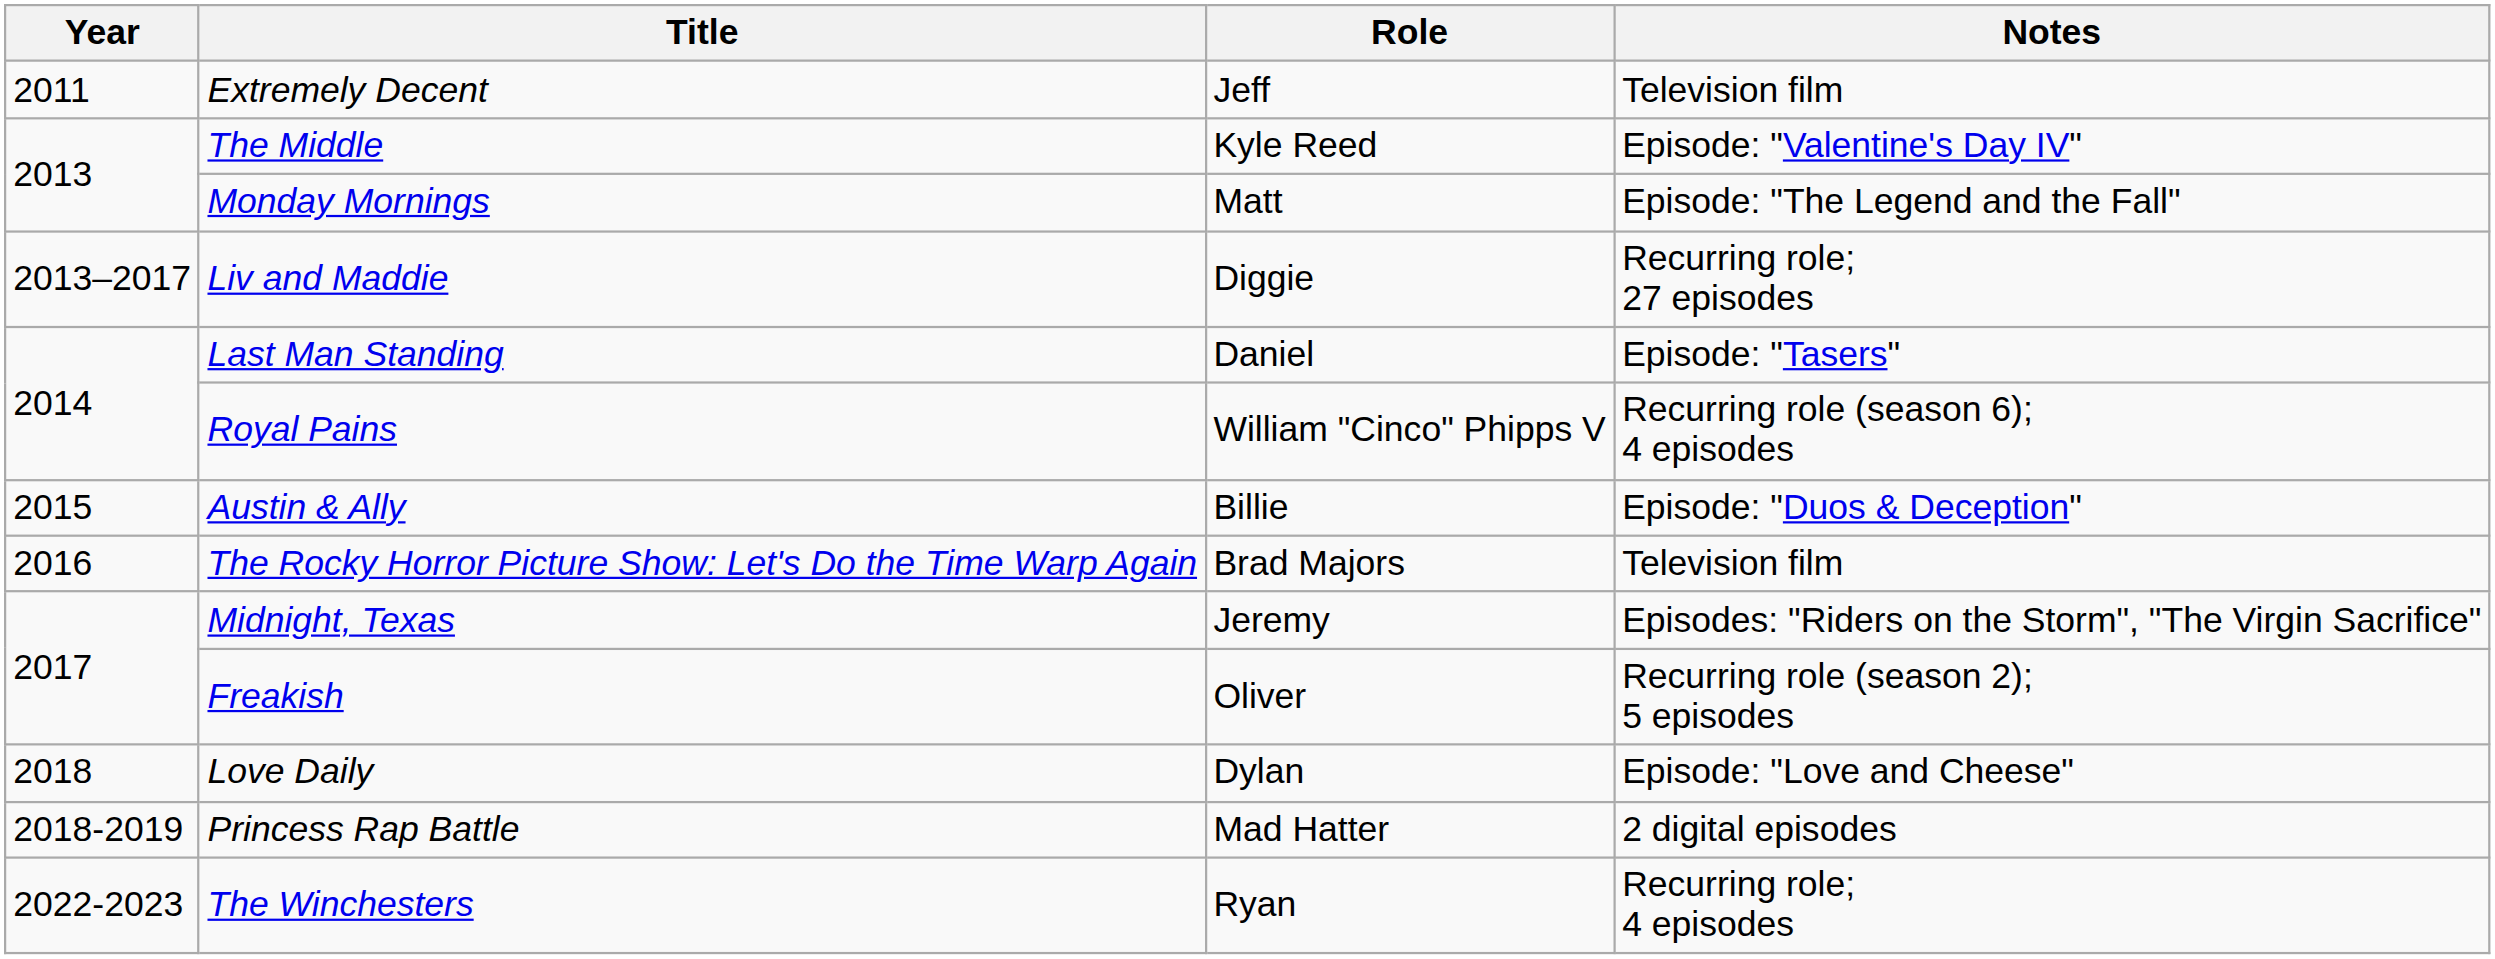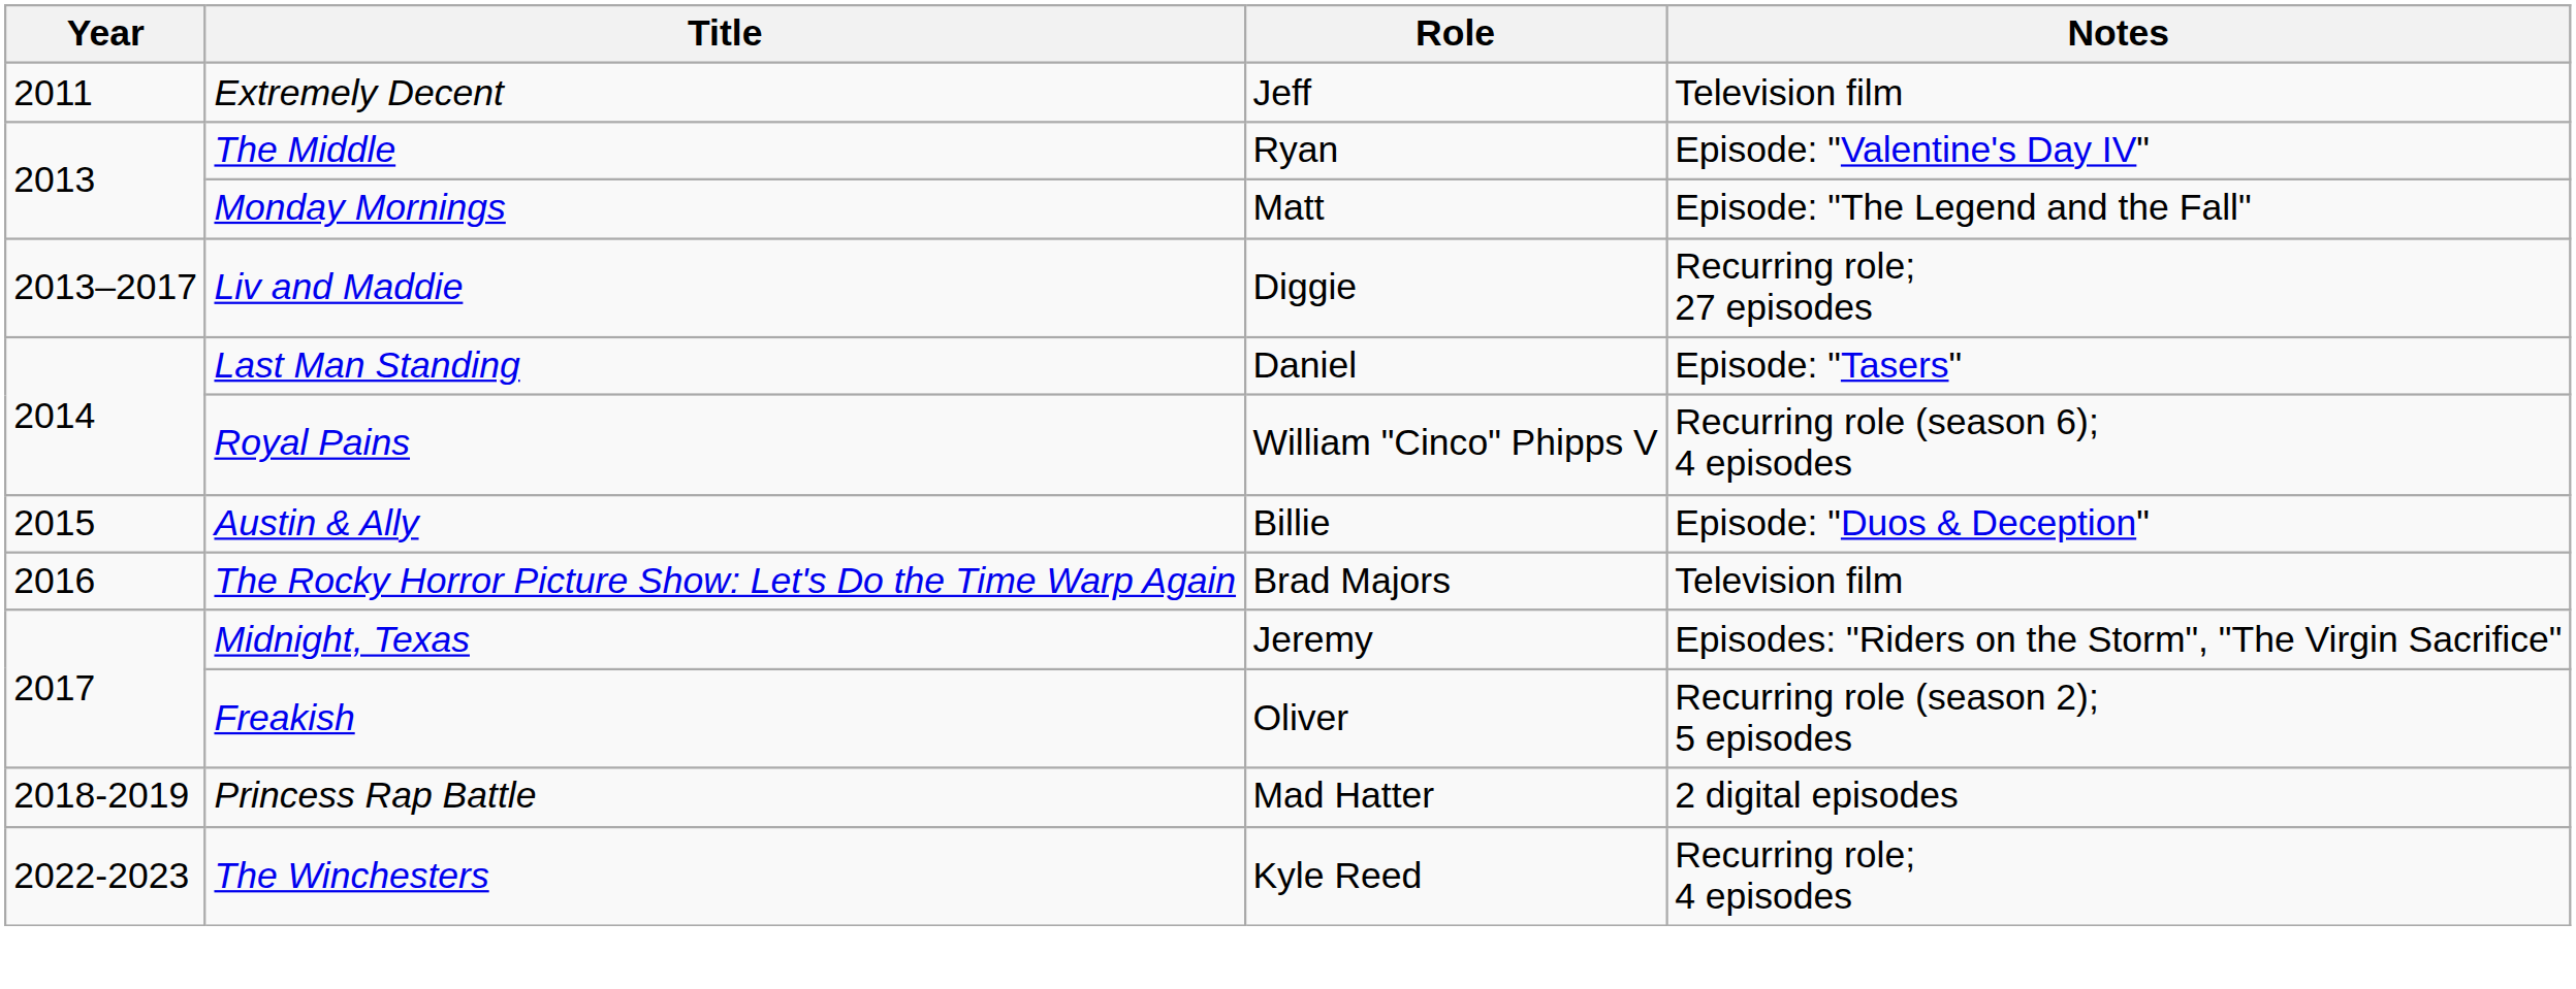 <table class="wikitable sortable">
 <tr>
 <th>Year</th>
 <th>Title</th>
 <th>Role</th>
 <th class="unsortable">Notes</th>
 </tr>
 <tr>
 <td>2011</td>
 <td><em>Extremely Decent</em></td>
 <td>Jeff</td>
 <td>Television film</td>
 </tr>
 <tr>
 <td rowspan="2">2013</td>
 <td><em><a href='#'>The Middle</a></em></td>
-<td>Kyle Reed</td>
+<td>Ryan</td>
 <td>Episode: "<a href='#'>Valentine's Day IV</a>"</td>
 </tr>
 <tr>
 <td><em><a href='#'>Monday Mornings</a></em></td>
 <td>Matt</td>
 <td>Episode: "The Legend and the Fall"</td>
 </tr>
 <tr>
 <td>2013–2017</td>
 <td><em><a href='#'>Liv and Maddie</a></em></td>
 <td>Diggie</td>
 <td>Recurring role;<br>27 episodes</td>
 </tr>
 <tr>
 <td rowspan="2">2014</td>
 <td><em><a href='#'>Last Man Standing</a></em></td>
 <td>Daniel</td>
 <td>Episode: "<a href='#'>Tasers</a>"</td>
 </tr>
 <tr>
 <td><em><a href='#'>Royal Pains</a></em></td>
 <td>William "Cinco" Phipps V</td>
 <td>Recurring role (season 6);<br>4 episodes</td>
 </tr>
 <tr>
 <td>2015</td>
 <td><em><a href='#'>Austin & Ally</a></em></td>
 <td>Billie</td>
 <td>Episode: "<a href='#'>Duos & Deception</a>"</td>
 </tr>
 <tr>
 <td>2016</td>
 <td><em><a href='#'>The Rocky Horror Picture Show: Let's Do the Time Warp Again</a></em></td>
 <td>Brad Majors</td>
 <td>Television film</td>
 </tr>
 <tr>
 <td rowspan="2">2017</td>
 <td><em><a href='#'>Midnight, Texas</a></em></td>
 <td>Jeremy</td>
 <td>Episodes: "Riders on the Storm", "The Virgin Sacrifice"</td>
 </tr>
 <tr>
 <td><em><a href='#'>Freakish</a></em></td>
 <td>Oliver</td>
 <td>Recurring role (season 2);<br>5 episodes</td>
 </tr>
 <tr>
-<td>2018</td>
-<td><em>Love Daily</em></td>
-<td>Dylan</td>
-<td>Episode: "Love and Cheese"</td>
-</tr>
-<tr>
 <td>2018-2019</td>
 <td><em>Princess Rap Battle</em></td>
 <td>Mad Hatter</td>
 <td>2 digital episodes</td>
 </tr>
 <tr>
 <td>2022-2023</td>
 <td><em><a href='#'>The Winchesters</a></em></td>
-<td>Ryan</td>
+<td>Kyle Reed</td>
 <td>Recurring role;<br>4 episodes</td>
 </tr>
 </table>
